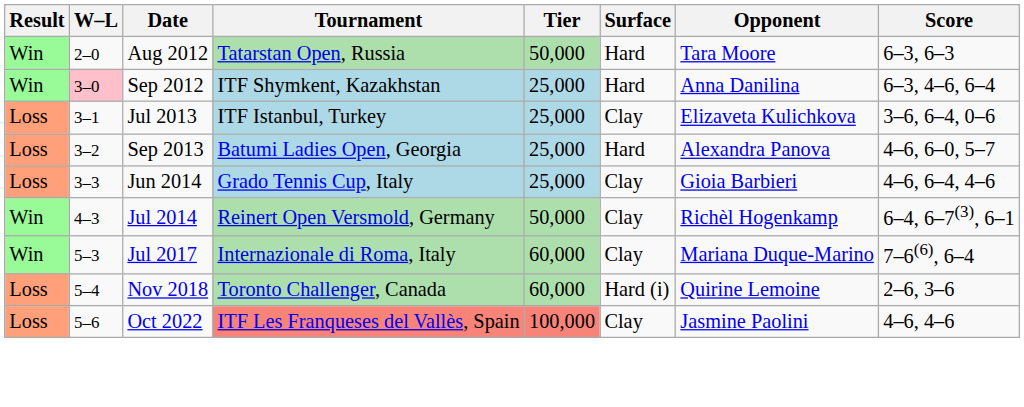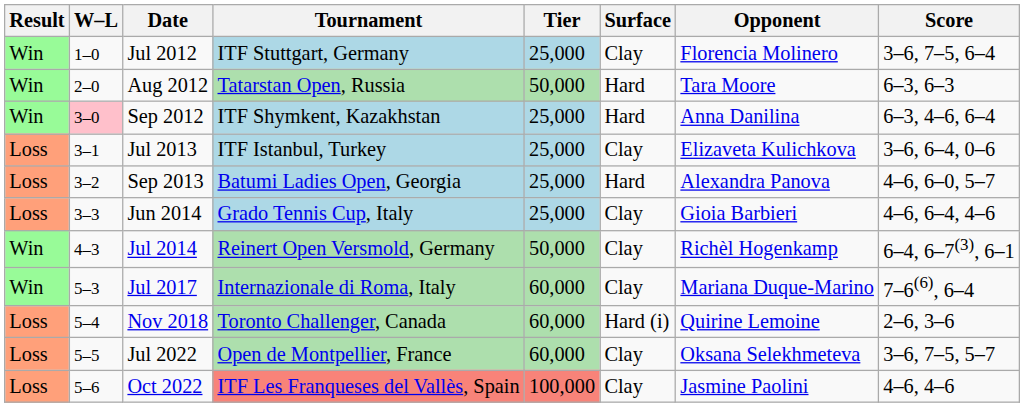 <table class="sortable wikitable">
 <tr>
 <th>Result</th>
 <th class="unsortable">W–L</th>
 <th>Date</th>
 <th>Tournament</th>
 <th>Tier</th>
 <th>Surface</th>
 <th>Opponent</th>
 <th class="unsortable">Score</th>
+</tr>
+<tr>
+<td bgcolor="98FB98">Win</td>
+<td><small>1–0</small></td>
+<td>Jul 2012</td>
+<td style="background:lightblue;">ITF Stuttgart, Germany</td>
+<td style="background:lightblue;">25,000</td>
+<td>Clay</td>
+<td> <a href='#'>Florencia Molinero</a></td>
+<td>3–6, 7–5, 6–4</td>
 </tr>
 <tr>
 <td bgcolor="98FB98">Win</td>
 <td><small>2–0</small></td>
 <td>Aug 2012</td>
 <td style="background:#addfad;"><a href='#'>Tatarstan Open</a>, Russia</td>
 <td style="background:#addfad;">50,000</td>
 <td>Hard</td>
 <td> <a href='#'>Tara Moore</a></td>
 <td>6–3, 6–3</td>
 </tr>
 <tr>
 <td bgcolor="98FB98">Win</td>
 <td style="background: pink;"><small>3–0</small></td>
 <td>Sep 2012</td>
 <td style="background:lightblue;">ITF Shymkent, Kazakhstan</td>
 <td style="background:lightblue;">25,000</td>
 <td>Hard</td>
 <td> <a href='#'>Anna Danilina</a></td>
 <td>6–3, 4–6, 6–4</td>
 </tr>
 <tr>
 <td bgcolor="FFA07A">Loss</td>
 <td><small>3–1</small></td>
 <td>Jul 2013</td>
 <td style="background:lightblue;">ITF Istanbul, Turkey</td>
 <td style="background:lightblue;">25,000</td>
 <td>Clay</td>
 <td> <a href='#'>Elizaveta Kulichkova</a></td>
 <td>3–6, 6–4, 0–6</td>
 </tr>
 <tr>
 <td bgcolor="FFA07A">Loss</td>
 <td><small>3–2</small></td>
 <td>Sep 2013</td>
 <td style="background:lightblue;"><a href='#'>Batumi Ladies Open</a>, Georgia</td>
 <td style="background:lightblue;">25,000</td>
 <td>Hard</td>
 <td> <a href='#'>Alexandra Panova</a></td>
 <td>4–6, 6–0, 5–7</td>
 </tr>
 <tr>
 <td bgcolor="FFA07A">Loss</td>
 <td><small>3–3</small></td>
 <td>Jun 2014</td>
 <td style="background:lightblue;"><a href='#'>Grado Tennis Cup</a>, Italy</td>
 <td style="background:lightblue;">25,000</td>
 <td>Clay</td>
 <td> <a href='#'>Gioia Barbieri</a></td>
 <td>4–6, 6–4, 4–6</td>
 </tr>
 <tr>
 <td bgcolor="98FB98">Win</td>
 <td><small>4–3</small></td>
 <td><a href='#'>Jul 2014</a></td>
 <td style="background:#addfad;"><a href='#'>Reinert Open Versmold</a>, Germany</td>
 <td style="background:#addfad;">50,000</td>
 <td>Clay</td>
 <td> <a href='#'>Richèl Hogenkamp</a></td>
 <td>6–4, 6–7<sup>(3)</sup>, 6–1</td>
 </tr>
 <tr>
 <td bgcolor="98FB98">Win</td>
 <td><small>5–3</small></td>
 <td><a href='#'>Jul 2017</a></td>
 <td style="background:#addfad;"><a href='#'>Internazionale di Roma</a>, Italy</td>
 <td style="background:#addfad;">60,000</td>
 <td>Clay</td>
 <td> <a href='#'>Mariana Duque-Marino</a></td>
 <td>7–6<sup>(6)</sup>, 6–4</td>
 </tr>
 <tr>
 <td bgcolor="FFA07A">Loss</td>
 <td><small>5–4</small></td>
 <td><a href='#'>Nov 2018</a></td>
 <td style="background:#addfad;"><a href='#'>Toronto Challenger</a>, Canada</td>
 <td style="background:#addfad;">60,000</td>
 <td>Hard (i)</td>
 <td> <a href='#'>Quirine Lemoine</a></td>
 <td>2–6, 3–6</td>
 </tr>
 <tr>
 <td bgcolor="FFA07A">Loss</td>
+<td><small>5–5</small></td>
+<td>Jul 2022</td>
+<td style="background:#addfad;"><a href='#'>Open de Montpellier</a>, France</td>
+<td style="background:#addfad;">60,000</td>
+<td>Clay</td>
+<td> <a href='#'>Oksana Selekhmeteva</a></td>
+<td>3–6, 7–5, 5–7</td>
+</tr>
+<tr>
+<td bgcolor="FFA07A">Loss</td>
 <td><small>5–6</small></td>
 <td><a href='#'>Oct 2022</a></td>
 <td style="background:#f88379;"><a href='#'>ITF Les Franqueses del Vallès</a>, Spain</td>
 <td style="background:#f88379;">100,000</td>
 <td>Clay</td>
 <td> <a href='#'>Jasmine Paolini</a></td>
 <td>4–6, 4–6</td>
 </tr>
 </table>
